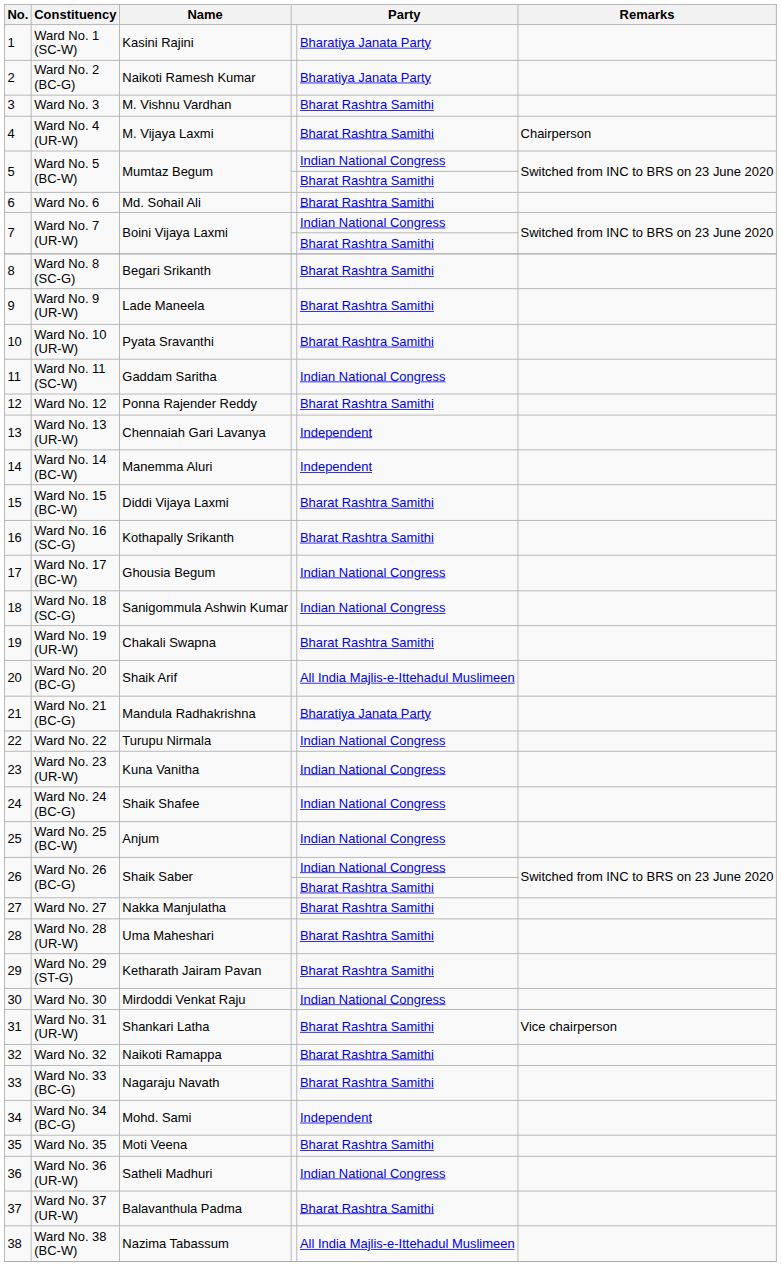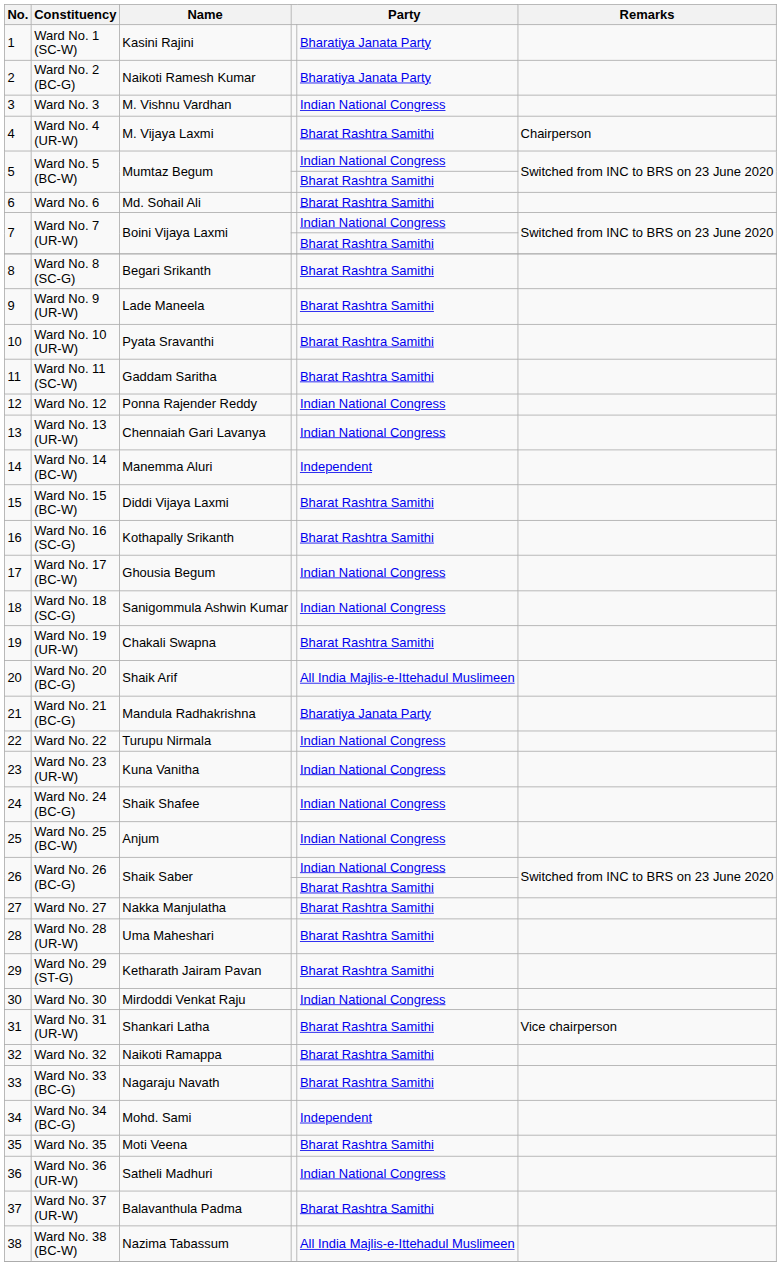 <table class="sortable wikitable">
 <tr>
 <th>No.</th>
 <th>Constituency</th>
 <th>Name</th>
 <th colspan="2">Party</th>
 <th>Remarks</th>
 </tr>
 <tr>
 <td>1</td>
 <td>Ward No. 1<br>(SC-W)</td>
 <td>Kasini Rajini</td>
 <td></td>
 <td><a href='#'>Bharatiya Janata Party</a></td>
 <td></td>
 </tr>
 <tr>
 <td>2</td>
 <td>Ward No. 2<br>(BC-G)</td>
 <td>Naikoti Ramesh Kumar</td>
 <td></td>
 <td><a href='#'>Bharatiya Janata Party</a></td>
 <td></td>
 </tr>
 <tr>
 <td>3</td>
 <td>Ward No. 3</td>
 <td>M. Vishnu Vardhan</td>
 <td></td>
-<td><a href='#'>Bharat Rashtra Samithi</a></td>
+<td><a href='#'>Indian National Congress</a></td>
 <td></td>
 </tr>
 <tr>
 <td>4</td>
 <td>Ward No. 4<br>(UR-W)</td>
 <td>M. Vijaya Laxmi</td>
 <td></td>
 <td><a href='#'>Bharat Rashtra Samithi</a></td>
 <td>Chairperson</td>
 </tr>
 <tr>
 <td rowspan="2">5</td>
 <td rowspan="2">Ward No. 5<br>(BC-W)</td>
 <td rowspan="2">Mumtaz Begum</td>
 <td></td>
 <td><a href='#'>Indian National Congress</a></td>
 <td rowspan="2">Switched from INC to BRS on 23 June 2020</td>
 </tr>
 <tr>
 <td></td>
 <td><a href='#'>Bharat Rashtra Samithi</a></td>
 </tr>
 <tr>
 <td>6</td>
 <td>Ward No. 6</td>
 <td>Md. Sohail Ali</td>
 <td></td>
 <td><a href='#'>Bharat Rashtra Samithi</a></td>
 <td></td>
 </tr>
 <tr>
 <td rowspan="2">7</td>
 <td rowspan="2">Ward No. 7<br>(UR-W)</td>
 <td rowspan="2">Boini Vijaya Laxmi</td>
 <td></td>
 <td><a href='#'>Indian National Congress</a></td>
 <td rowspan="2">Switched from INC to BRS on 23 June 2020</td>
 </tr>
 <tr>
 <td></td>
 <td><a href='#'>Bharat Rashtra Samithi</a></td>
 </tr>
 <tr>
 </tr>
 <tr>
 <td>8</td>
 <td>Ward No. 8<br>(SC-G)</td>
 <td>Begari Srikanth</td>
 <td></td>
 <td><a href='#'>Bharat Rashtra Samithi</a></td>
 <td></td>
 </tr>
 <tr>
 <td>9</td>
 <td>Ward No. 9<br>(UR-W)</td>
 <td>Lade Maneela</td>
 <td></td>
 <td><a href='#'>Bharat Rashtra Samithi</a></td>
 <td></td>
 </tr>
 <tr>
 <td>10</td>
 <td>Ward No. 10<br>(UR-W)</td>
 <td>Pyata Sravanthi</td>
 <td></td>
 <td><a href='#'>Bharat Rashtra Samithi</a></td>
 <td></td>
 </tr>
 <tr>
 <td>11</td>
 <td>Ward No. 11<br>(SC-W)</td>
 <td>Gaddam Saritha</td>
 <td></td>
-<td><a href='#'>Indian National Congress</a></td>
+<td><a href='#'>Bharat Rashtra Samithi</a></td>
 <td></td>
 </tr>
 <tr>
 <td>12</td>
 <td>Ward No. 12</td>
 <td>Ponna Rajender Reddy</td>
 <td></td>
-<td><a href='#'>Bharat Rashtra Samithi</a></td>
+<td><a href='#'>Indian National Congress</a></td>
 <td></td>
 </tr>
 <tr>
 <td>13</td>
 <td>Ward No. 13<br>(UR-W)</td>
 <td>Chennaiah Gari Lavanya</td>
 <td></td>
-<td><a href='#'>Independent</a></td>
+<td><a href='#'>Indian National Congress</a></td>
 <td></td>
 </tr>
 <tr>
 <td>14</td>
 <td>Ward No. 14<br>(BC-W)</td>
 <td>Manemma Aluri</td>
 <td></td>
 <td><a href='#'>Independent</a></td>
 <td></td>
 </tr>
 <tr>
 <td>15</td>
 <td>Ward No. 15<br>(BC-W)</td>
 <td>Diddi Vijaya Laxmi</td>
 <td></td>
 <td><a href='#'>Bharat Rashtra Samithi</a></td>
 <td></td>
 </tr>
 <tr>
 <td>16</td>
 <td>Ward No. 16<br>(SC-G)</td>
 <td>Kothapally Srikanth</td>
 <td></td>
 <td><a href='#'>Bharat Rashtra Samithi</a></td>
 <td></td>
 </tr>
 <tr>
 <td>17</td>
 <td>Ward No. 17<br>(BC-W)</td>
 <td>Ghousia Begum</td>
 <td></td>
 <td><a href='#'>Indian National Congress</a></td>
 <td></td>
 </tr>
 <tr>
 <td>18</td>
 <td>Ward No. 18<br>(SC-G)</td>
 <td>Sanigommula Ashwin Kumar</td>
 <td></td>
 <td><a href='#'>Indian National Congress</a></td>
 <td></td>
 </tr>
 <tr>
 <td>19</td>
 <td>Ward No. 19<br>(UR-W)</td>
 <td>Chakali Swapna</td>
 <td></td>
 <td><a href='#'>Bharat Rashtra Samithi</a></td>
 <td></td>
 </tr>
 <tr>
 <td>20</td>
 <td>Ward No. 20<br>(BC-G)</td>
 <td>Shaik Arif</td>
 <td></td>
 <td><a href='#'>All India Majlis-e-Ittehadul Muslimeen</a></td>
 <td></td>
 </tr>
 <tr>
 <td>21</td>
 <td>Ward No. 21<br>(BC-G)</td>
 <td>Mandula Radhakrishna</td>
 <td></td>
 <td><a href='#'>Bharatiya Janata Party</a></td>
 <td></td>
 </tr>
 <tr>
 <td>22</td>
 <td>Ward No. 22</td>
 <td>Turupu Nirmala</td>
 <td></td>
 <td><a href='#'>Indian National Congress</a></td>
 <td></td>
 </tr>
 <tr>
 <td>23</td>
 <td>Ward No. 23<br>(UR-W)</td>
 <td>Kuna Vanitha</td>
 <td></td>
 <td><a href='#'>Indian National Congress</a></td>
 <td></td>
 </tr>
 <tr>
 <td>24</td>
 <td>Ward No. 24<br>(BC-G)</td>
 <td>Shaik Shafee</td>
 <td></td>
 <td><a href='#'>Indian National Congress</a></td>
 <td></td>
 </tr>
 <tr>
 <td>25</td>
 <td>Ward No. 25<br>(BC-W)</td>
 <td>Anjum</td>
 <td></td>
 <td><a href='#'>Indian National Congress</a></td>
 <td></td>
 </tr>
 <tr>
 <td rowspan="2">26</td>
 <td rowspan="2">Ward No. 26<br>(BC-G)</td>
 <td rowspan="2">Shaik Saber</td>
 <td></td>
 <td><a href='#'>Indian National Congress</a></td>
 <td rowspan="2">Switched from INC to BRS on 23 June 2020</td>
 </tr>
 <tr>
 <td></td>
 <td><a href='#'>Bharat Rashtra Samithi</a></td>
 </tr>
 <tr>
 <td>27</td>
 <td>Ward No. 27</td>
 <td>Nakka Manjulatha</td>
 <td></td>
 <td><a href='#'>Bharat Rashtra Samithi</a></td>
 <td></td>
 </tr>
 <tr>
 <td>28</td>
 <td>Ward No. 28<br>(UR-W)</td>
 <td>Uma Maheshari</td>
 <td></td>
 <td><a href='#'>Bharat Rashtra Samithi</a></td>
 <td></td>
 </tr>
 <tr>
 <td>29</td>
 <td>Ward No. 29<br>(ST-G)</td>
 <td>Ketharath Jairam Pavan</td>
 <td></td>
 <td><a href='#'>Bharat Rashtra Samithi</a></td>
 <td></td>
 </tr>
 <tr>
 <td>30</td>
 <td>Ward No. 30</td>
 <td>Mirdoddi Venkat Raju</td>
 <td></td>
 <td><a href='#'>Indian National Congress</a></td>
 <td></td>
 </tr>
 <tr>
 <td>31</td>
 <td>Ward No. 31<br>(UR-W)</td>
 <td>Shankari Latha</td>
 <td></td>
 <td><a href='#'>Bharat Rashtra Samithi</a></td>
 <td>Vice chairperson</td>
 </tr>
 <tr>
 <td>32</td>
 <td>Ward No. 32</td>
 <td>Naikoti Ramappa</td>
 <td></td>
 <td><a href='#'>Bharat Rashtra Samithi</a></td>
 <td></td>
 </tr>
 <tr>
 <td>33</td>
 <td>Ward No. 33<br>(BC-G)</td>
 <td>Nagaraju Navath</td>
 <td></td>
 <td><a href='#'>Bharat Rashtra Samithi</a></td>
 <td></td>
 </tr>
 <tr>
 <td>34</td>
 <td>Ward No. 34<br>(BC-G)</td>
 <td>Mohd. Sami</td>
 <td></td>
 <td><a href='#'>Independent</a></td>
 <td></td>
 </tr>
 <tr>
 <td>35</td>
 <td>Ward No. 35</td>
 <td>Moti Veena</td>
 <td></td>
 <td><a href='#'>Bharat Rashtra Samithi</a></td>
 <td></td>
 </tr>
 <tr>
 <td>36</td>
 <td>Ward No. 36<br>(UR-W)</td>
 <td>Satheli Madhuri</td>
 <td></td>
 <td><a href='#'>Indian National Congress</a></td>
 <td></td>
 </tr>
 <tr>
 <td>37</td>
 <td>Ward No. 37<br>(UR-W)</td>
 <td>Balavanthula Padma</td>
 <td></td>
 <td><a href='#'>Bharat Rashtra Samithi</a></td>
 <td></td>
 </tr>
 <tr>
 <td>38</td>
 <td>Ward No. 38<br>(BC-W)</td>
 <td>Nazima Tabassum</td>
 <td></td>
 <td><a href='#'>All India Majlis-e-Ittehadul Muslimeen</a></td>
 <td></td>
 </tr>
 <tr>
 </tr>
 </table>
